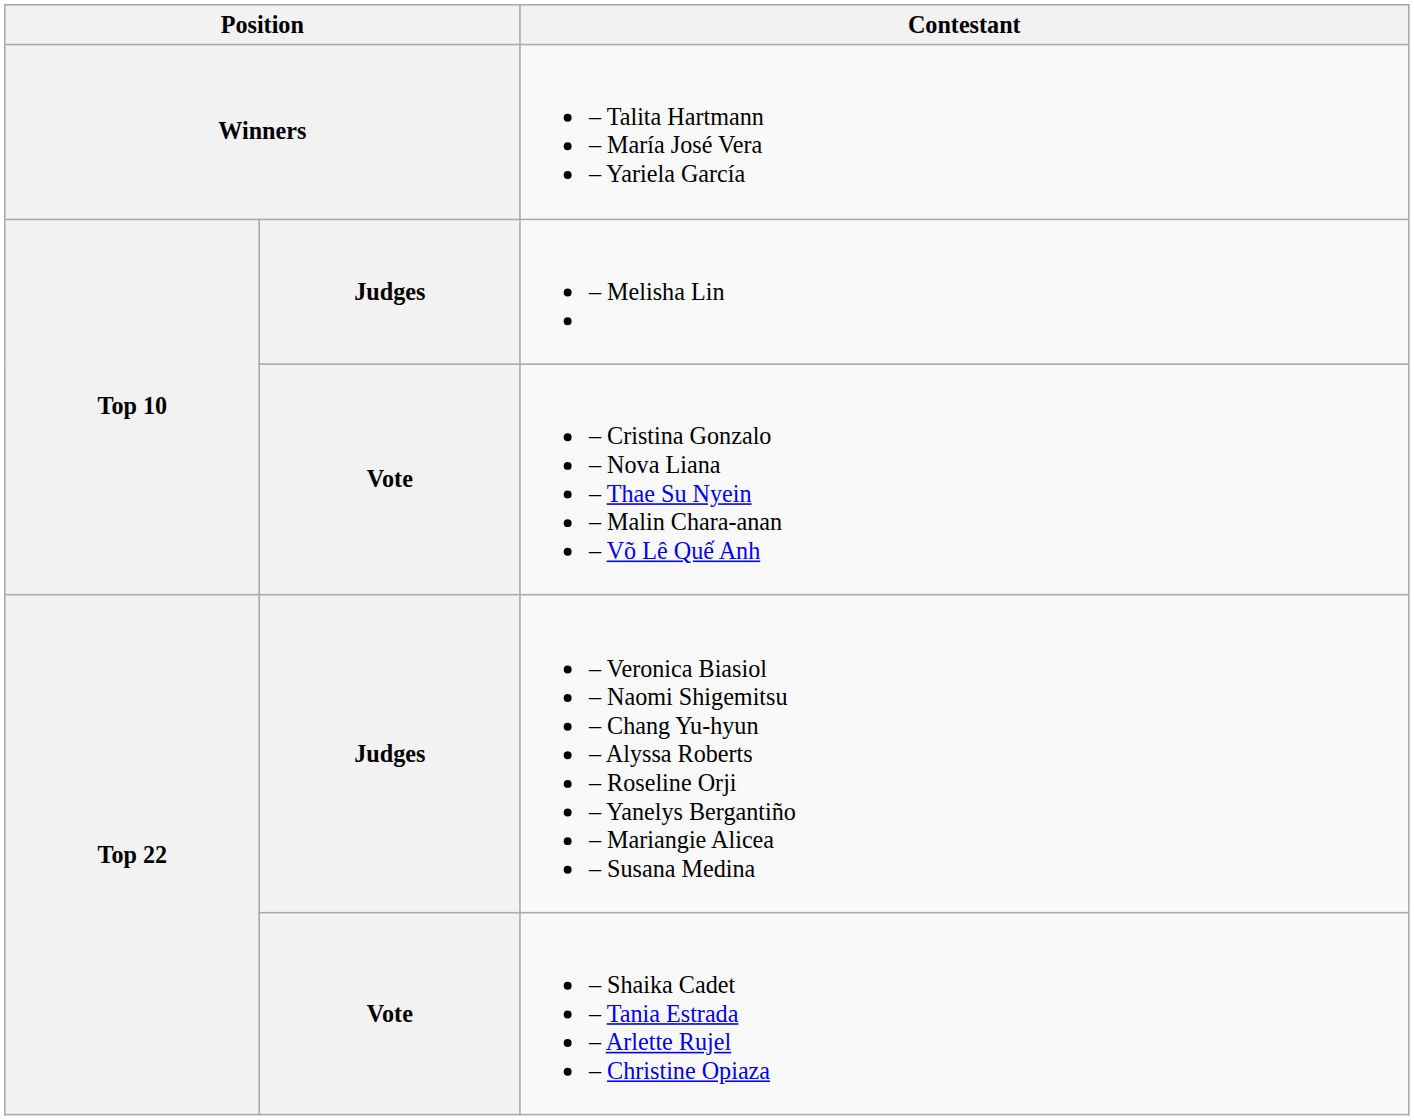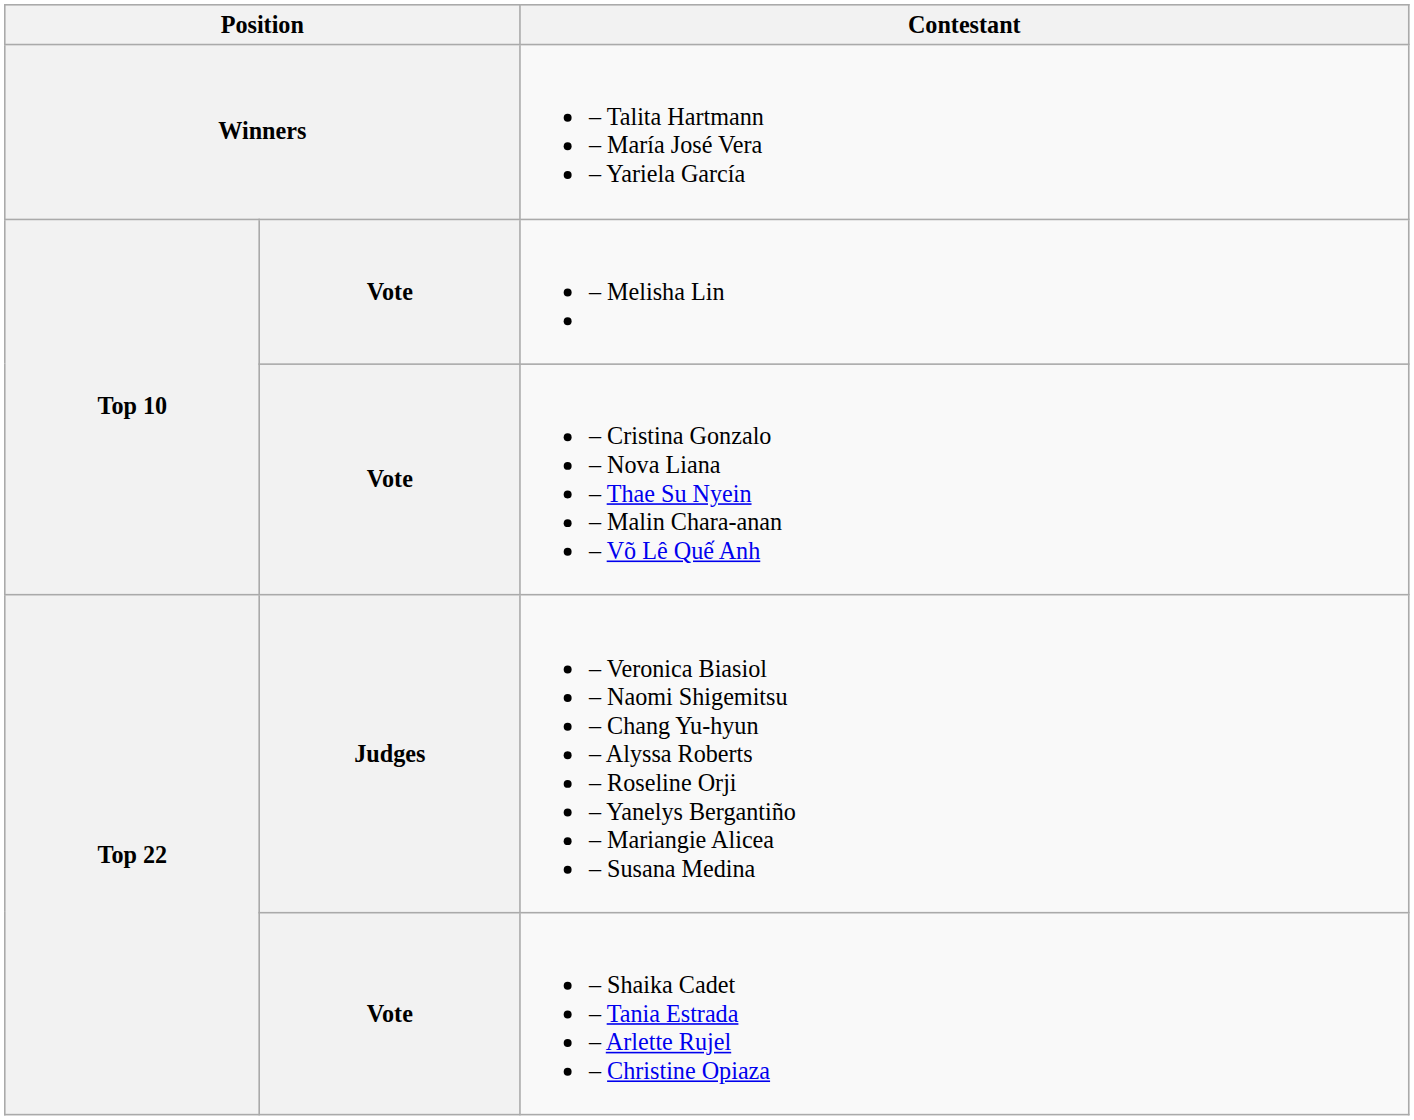 <table class="wikitable" style="font-size: 95%; width:100%;">
 <tr>
 <th colspan=2>Position</th>
 <th>Contestant</th>
 </tr>
 <tr>
 <th colspan=2>Winners</th>
 <td><br><ul><li> – Talita Hartmann</li><li> – María José Vera</li><li> – Yariela García</li></ul></td>
 </tr>
 <tr>
 <th rowspan=2>Top 10</th>
-<th>Judges</th>
+<th>Vote</th>
 <td><br><ul><li> – Melisha Lin</li><li></li></ul></td>
 </tr>
 <tr>
 <th>Vote</th>
 <td><br><ul><li> – Cristina Gonzalo</li><li> – Nova Liana</li><li> – <a href='#'>Thae Su Nyein</a></li><li> – Malin Chara-anan</li><li> – <a href='#'>Võ Lê Quế Anh</a></li></ul></td>
 </tr>
 <tr>
 <th rowspan=2>Top 22</th>
 <th>Judges</th>
 <td><br><ul><li> – Veronica Biasiol</li><li> – Naomi Shigemitsu</li><li> – Chang Yu-hyun</li><li> – Alyssa Roberts</li><li> – Roseline Orji</li><li> – Yanelys Bergantiño</li><li> – Mariangie Alicea</li><li> – Susana Medina</li></ul></td>
 </tr>
 <tr>
 <th>Vote</th>
 <td><br><ul><li> – Shaika Cadet</li><li> – <a href='#'>Tania Estrada</a></li><li> – <a href='#'>Arlette Rujel</a></li><li> – <a href='#'>Christine Opiaza</a></li></ul></td>
 </tr>
 </table>
